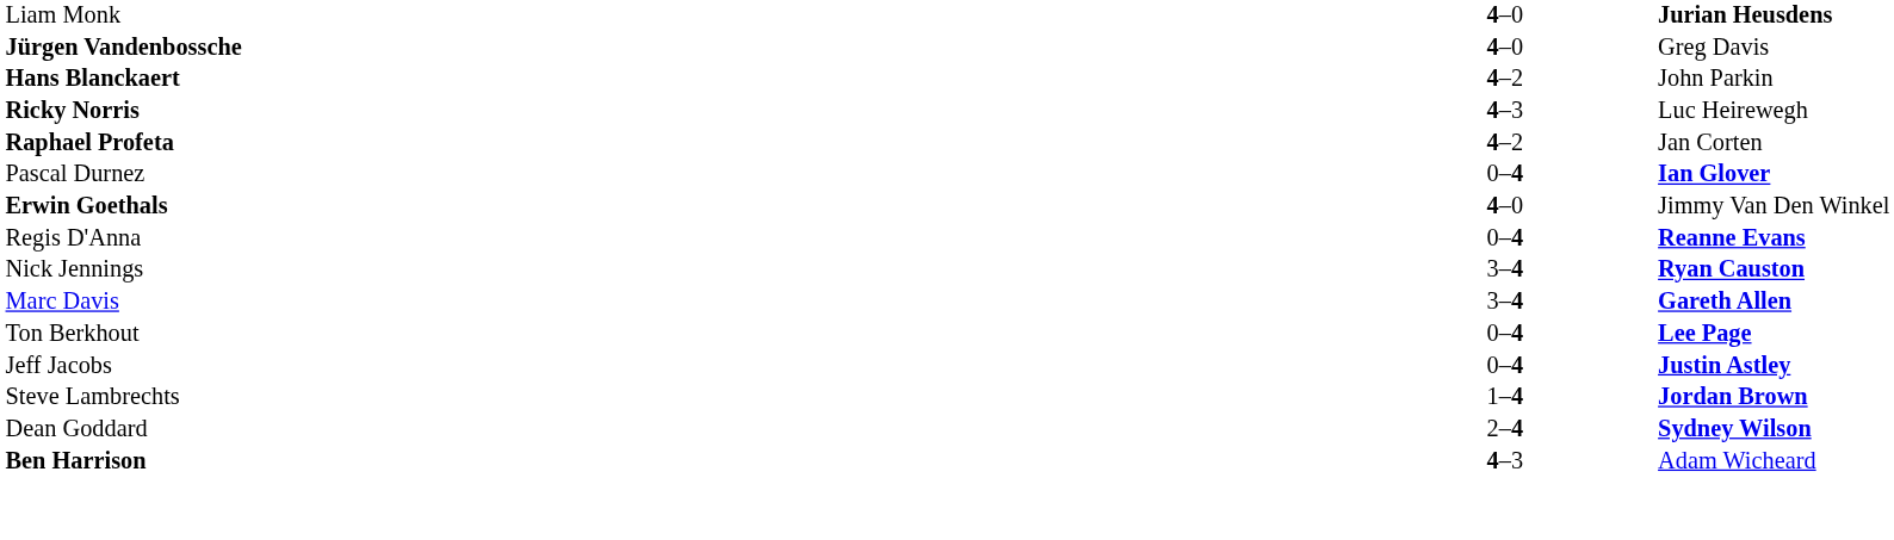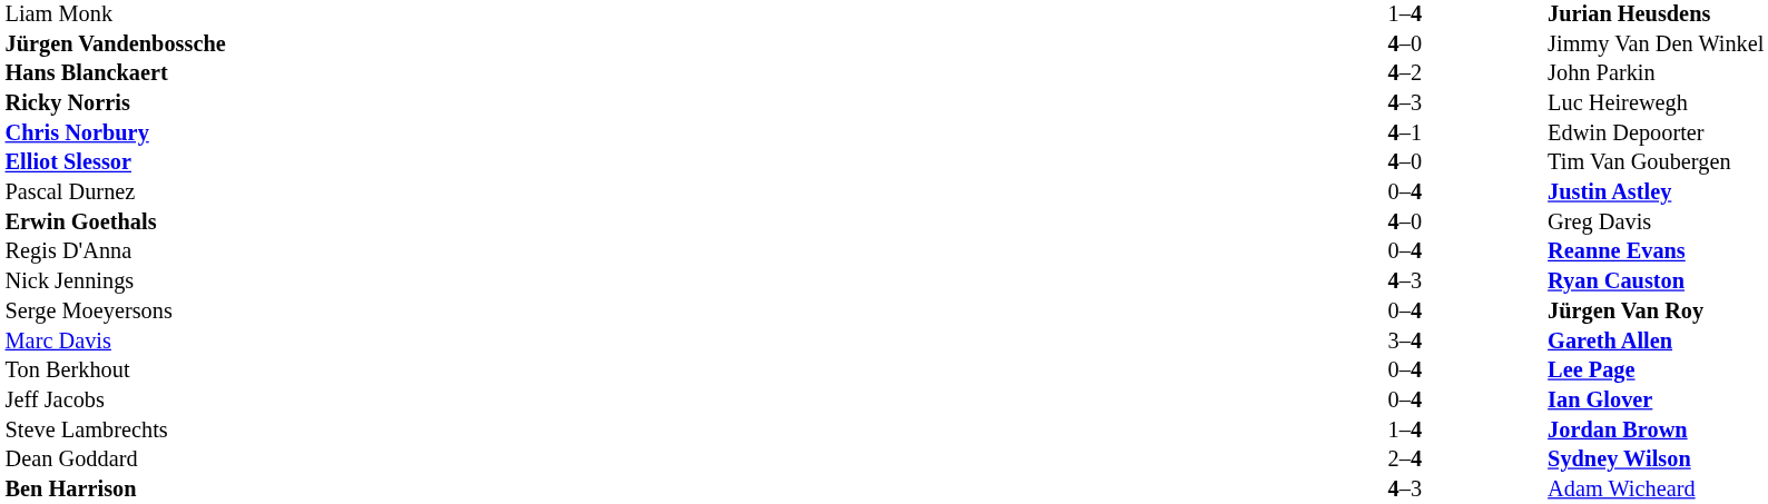 <table width="100%" cellspacing="1">
 <tr>
 <th width=45%></th>
 <th width=10%></th>
 <th width=45%></th>
 </tr>
 <tr>
 <td> Liam Monk</td>
-<td align="center"><strong>4</strong>–0</td>
+<td align="center">1–<strong>4</strong></td>
 <td> <strong>Jurian Heusdens</strong></td>
 </tr>
 <tr>
 <td> <strong>Jürgen Vandenbossche</strong></td>
 <td align="center"><strong>4</strong>–0</td>
-<td> Greg Davis</td>
+<td> Jimmy Van Den Winkel</td>
 </tr>
 <tr>
 <td> <strong>Hans Blanckaert</strong></td>
 <td align="center"><strong>4</strong>–2</td>
 <td> John Parkin</td>
 </tr>
 <tr>
 <td> <strong>Ricky Norris</strong></td>
 <td align="center"><strong>4</strong>–3</td>
 <td> Luc Heirewegh</td>
 </tr>
 <tr>
-<td> <strong>Raphael Profeta</strong></td>
-<td align="center"><strong>4</strong>–2</td>
-<td> Jan Corten</td>
+<td> <strong><a href='#'>Chris Norbury</a></strong></td>
+<td align="center"><strong>4</strong>–1</td>
+<td> Edwin Depoorter</td>
+</tr>
+<tr>
+<td> <strong><a href='#'>Elliot Slessor</a></strong></td>
+<td align="center"><strong>4</strong>–0</td>
+<td> Tim Van Goubergen</td>
 </tr>
 <tr>
 <td> Pascal Durnez</td>
 <td align="center">0–<strong>4</strong></td>
-<td> <strong><a href='#'>Ian Glover</a></strong></td>
+<td> <strong><a href='#'>Justin Astley</a></strong></td>
 </tr>
 <tr>
 <td> <strong>Erwin Goethals</strong></td>
 <td align="center"><strong>4</strong>–0</td>
-<td> Jimmy Van Den Winkel</td>
+<td> Greg Davis</td>
 </tr>
 <tr>
 <td> Regis D'Anna</td>
 <td align="center">0–<strong>4</strong></td>
 <td> <strong><a href='#'>Reanne Evans</a></strong></td>
 </tr>
 <tr>
 <td> Nick Jennings</td>
-<td align="center">3–<strong>4</strong></td>
+<td align="center"><strong>4</strong>–3</td>
 <td> <strong><a href='#'>Ryan Causton</a></strong></td>
+</tr>
+<tr>
+<td> Serge Moeyersons</td>
+<td align="center">0–<strong>4</strong></td>
+<td> <strong>Jürgen Van Roy</strong></td>
 </tr>
 <tr>
 <td> <a href='#'>Marc Davis</a></td>
 <td align="center">3–<strong>4</strong></td>
 <td> <strong><a href='#'>Gareth Allen</a></strong></td>
 </tr>
 <tr>
 <td> Ton Berkhout</td>
 <td align="center">0–<strong>4</strong></td>
 <td> <strong><a href='#'>Lee Page</a></strong></td>
 </tr>
 <tr>
 <td> Jeff Jacobs</td>
 <td align="center">0–<strong>4</strong></td>
-<td> <strong><a href='#'>Justin Astley</a></strong></td>
+<td> <strong><a href='#'>Ian Glover</a></strong></td>
 </tr>
 <tr>
 <td> Steve Lambrechts</td>
 <td align="center">1–<strong>4</strong></td>
 <td> <strong><a href='#'>Jordan Brown</a></strong></td>
 </tr>
 <tr>
 <td> Dean Goddard</td>
 <td align="center">2–<strong>4</strong></td>
 <td> <strong><a href='#'>Sydney Wilson</a></strong></td>
 </tr>
 <tr>
 <td> <strong>Ben Harrison</strong></td>
 <td align="center"><strong>4</strong>–3</td>
 <td> <a href='#'>Adam Wicheard</a></td>
 </tr>
 </table>
